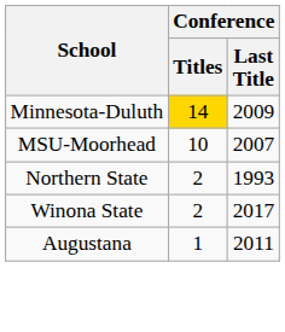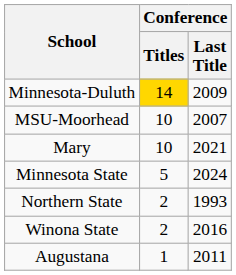 <table class="wikitable sortable" style="text-align:center">
 <tr>
 <th rowspan=2>School</th>
 <th colspan=2>Conference</th>
 </tr>
 <tr>
 <th>Titles</th>
 <th>Last<br>Title</th>
 </tr>
 <tr>
 <td>Minnesota-Duluth</td>
 <td style="background: gold;">14</td>
 <td>2009</td>
 </tr>
 <tr>
 <td>MSU-Moorhead</td>
 <td>10</td>
 <td>2007</td>
 </tr>
 <tr>
+<td>Mary</td>
+<td>10</td>
+<td>2021</td>
+</tr>
+<tr>
+<td>Minnesota State</td>
+<td>5</td>
+<td>2024</td>
+</tr>
+<tr>
 <td>Northern State</td>
 <td>2</td>
 <td>1993</td>
 </tr>
 <tr>
 <td>Winona State</td>
 <td>2</td>
-<td>2017</td>
+<td>2016</td>
 </tr>
 <tr>
 <td>Augustana</td>
 <td>1</td>
 <td>2011</td>
 </tr>
 </table>
